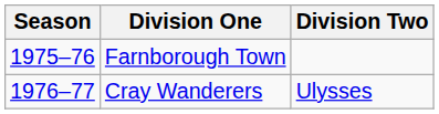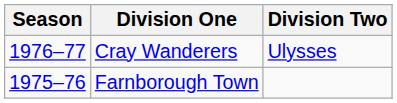 <table class="wikitable" style="text-align: left">
 <tr>
 <th>Season</th>
 <th>Division One</th>
 <th>Division Two</th>
 </tr>
 <tr>
+<td><a href='#'>1976–77</a></td>
+<td><a href='#'>Cray Wanderers</a></td>
+<td><a href='#'>Ulysses</a></td>
+</tr>
+<tr>
 <td><a href='#'>1975–76</a></td>
 <td><a href='#'>Farnborough Town</a></td>
 <td></td>
 </tr>
-<tr>
-<td><a href='#'>1976–77</a></td>
-<td><a href='#'>Cray Wanderers</a></td>
-<td><a href='#'>Ulysses</a></td>
-</tr>
 </table>
